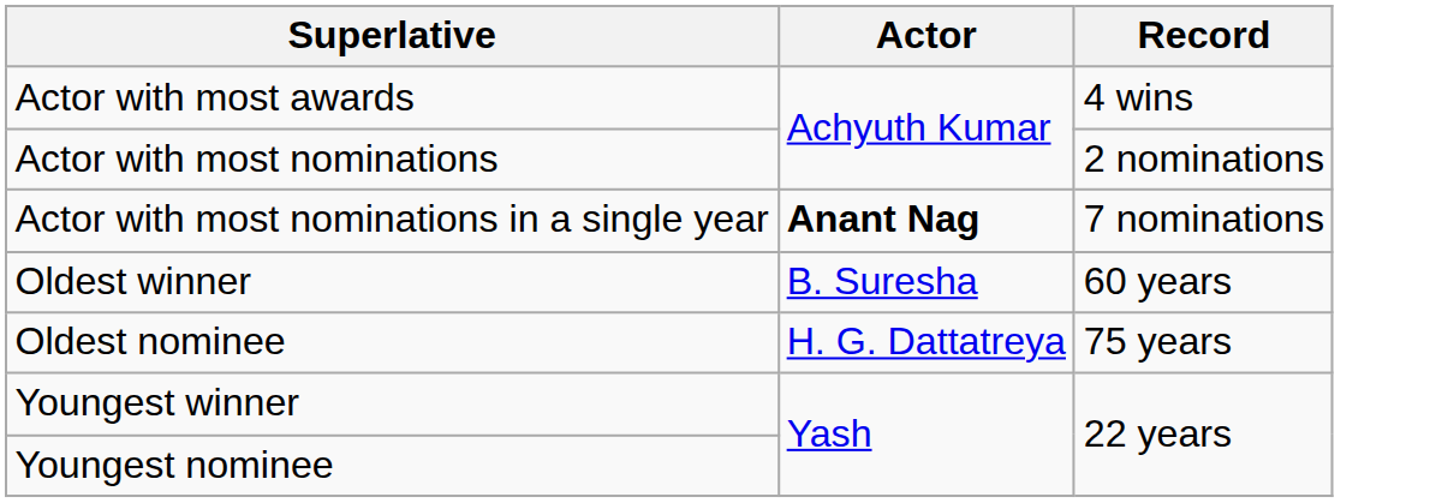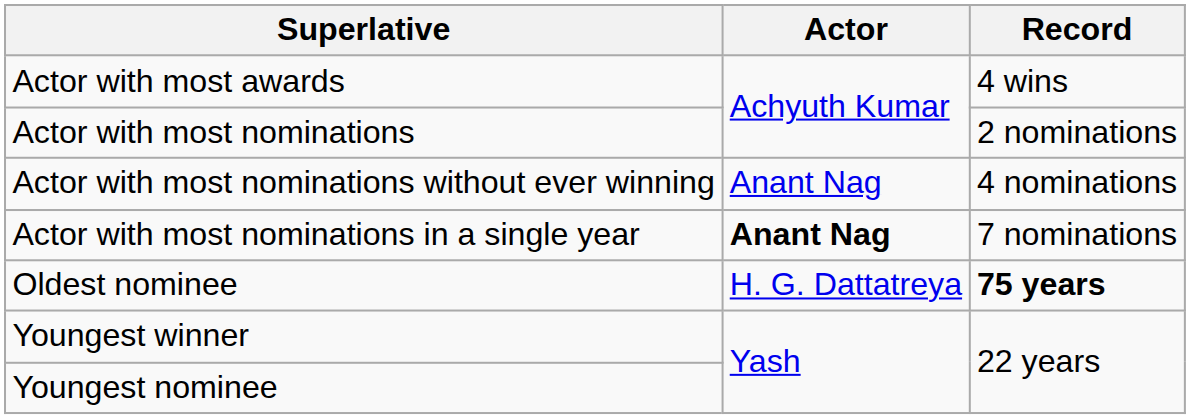 <table class="wikitable sortable">
 <tr>
 <th>Superlative</th>
 <th>Actor</th>
 <th>Record</th>
 </tr>
 <tr>
 <td>Actor with most awards</td>
 <td rowspan="2"><a href='#'>Achyuth Kumar</a></td>
 <td>4 wins</td>
 </tr>
 <tr>
 <td>Actor with most nominations</td>
 <td>2 nominations</td>
 </tr>
 <tr>
+<td>Actor with most nominations without ever winning</td>
+<td><a href='#'>Anant Nag</a></td>
+<td>4 nominations</td>
+</tr>
+<tr>
 <td>Actor with most nominations in a single year</td>
 <td><strong>Anant Nag </strong></td>
 <td>7 nominations</td>
 </tr>
 <tr>
-<td>Oldest winner</td>
-<td><a href='#'>B. Suresha</a></td>
-<td>60 years</td>
-</tr>
-<tr>
 <td>Oldest nominee</td>
 <td><a href='#'>H. G. Dattatreya</a></td>
-<td>75 years</td>
+<td><strong>75 years</strong></td>
 </tr>
 <tr>
 <td>Youngest winner</td>
 <td rowspan="2"><a href='#'>Yash</a></td>
 <td rowspan="2">22 years</td>
 </tr>
 <tr>
 <td>Youngest nominee</td>
 </tr>
 </table>
